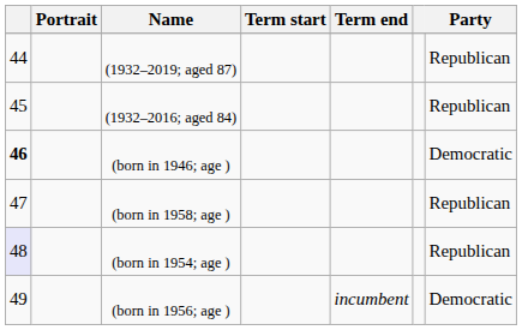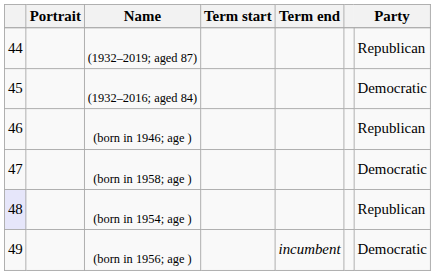 <table class="wikitable sortable">
 <tr>
 <th align=center></th>
 <th>Portrait</th>
 <th>Name</th>
 <th>Term start</th>
 <th>Term end</th>
 <th class=unsortable> </th>
 <th style="border-left-style:hidden; padding:0.1em 0;">Party</th>
 </tr>
 <tr>
 </tr>
 <tr>
 <td align=center>44</td>
 <td></td>
 <td align=center><strong></strong><br><small>(1932–2019; aged 87)</small></td>
 <td align=center></td>
 <td align=center></td>
 <td bgcolor=></td>
 <td>Republican</td>
 </tr>
 <tr>
 <td align=center>45</td>
 <td></td>
 <td align=center><strong></strong><br><small>(1932–2016; aged 84)</small></td>
 <td align=center></td>
 <td align=center></td>
 <td bgcolor=></td>
-<td>Republican</td>
+<td>Democratic</td>
 </tr>
 <tr>
-<td align=center><strong>46</strong></td>
+<td align=center>46</td>
 <td></td>
 <td align=center><strong></strong><br><small>(born in 1946; age )</small></td>
 <td align=center></td>
 <td align=center></td>
 <td bgcolor=></td>
-<td>Democratic</td>
+<td>Republican</td>
 </tr>
 <tr>
 <td align=center>47</td>
 <td></td>
 <td align=center><strong></strong><br><small>(born in 1958; age )</small></td>
 <td align=center></td>
 <td align=center></td>
 <td bgcolor=></td>
-<td>Republican</td>
+<td>Democratic</td>
 </tr>
 <tr>
 <td align=center style="background: lavender;">48</td>
 <td></td>
 <td align=center><strong></strong><br><small>(born in 1954; age )</small></td>
 <td align=center></td>
 <td align=center></td>
 <td bgcolor=></td>
 <td>Republican</td>
 </tr>
 <tr>
 <td align=center>49</td>
 <td></td>
 <td align=center><strong></strong><br><small>(born in 1956; age )</small></td>
 <td align=center></td>
 <td align=center><em>incumbent</em></td>
 <td bgcolor=></td>
 <td>Democratic</td>
 </tr>
 </table>
